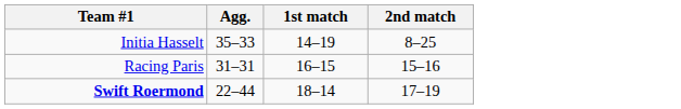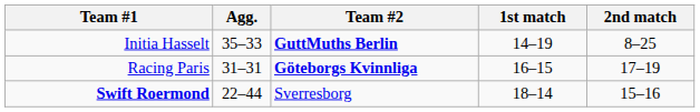 <table class=wikitable style="text-align:center">
 <tr>
 <th width=200>Team #1</th>
 <th width=50>Agg.</th>
+<th width=200>Team #2</th>
 <th width=100>1st match</th>
 <th width=100>2nd match</th>
 </tr>
 <tr>
 <td align=right><a href='#'>Initia Hasselt</a> </td>
 <td align=center>35–33</td>
+<td align=left> <strong><a href='#'>GuttMuths Berlin</a></strong></td>
 <td align=center>14–19</td>
 <td align=center>8–25</td>
 </tr>
 <tr>
 <td align=right><a href='#'>Racing Paris</a> </td>
 <td align=center>31–31</td>
+<td align=left> <strong><a href='#'>Göteborgs Kvinnliga</a></strong></td>
 <td align=center>16–15</td>
-<td align=center>15–16</td>
+<td align=center>17–19</td>
 </tr>
 <tr>
 <td align=right><strong><a href='#'>Swift Roermond</a></strong> </td>
 <td align=center>22–44</td>
+<td align=left> <a href='#'>Sverresborg</a></td>
 <td align=center>18–14</td>
-<td align=center>17–19</td>
+<td align=center>15–16</td>
 </tr>
 </table>
